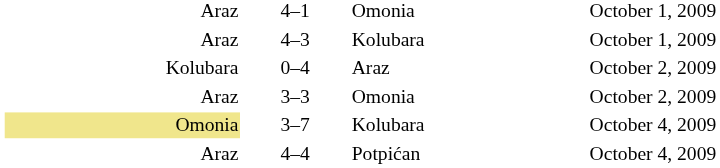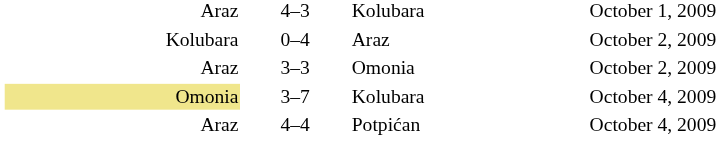 <table style="text-align:center; font-size:90%">
 <tr>
 <th width=180></th>
 <th width=80></th>
 <th width=180></th>
 <th width=200></th>
-</tr>
-<tr>
-<td align=right>Araz</td>
-<td>4–1</td>
-<td align=left>Omonia</td>
-<td align=left>October 1, 2009</td>
 </tr>
 <tr>
 <td align=right>Araz</td>
 <td>4–3</td>
 <td align=left>Kolubara</td>
 <td align=left>October 1, 2009</td>
 </tr>
 <tr>
 <td align=right>Kolubara</td>
 <td>0–4</td>
 <td align=left>Araz</td>
 <td align=left>October 2, 2009</td>
 </tr>
 <tr>
 <td align=right>Araz</td>
 <td>3–3</td>
 <td align=left>Omonia</td>
 <td align=left>October 2, 2009</td>
 </tr>
 <tr>
 <td align=right style="background: khaki;">Omonia</td>
 <td>3–7</td>
 <td align=left>Kolubara</td>
 <td align=left>October 4, 2009</td>
 </tr>
 <tr>
 <td align=right>Araz</td>
 <td>4–4</td>
 <td align=left>Potpićan</td>
 <td align=left>October 4, 2009</td>
 </tr>
 </table>
